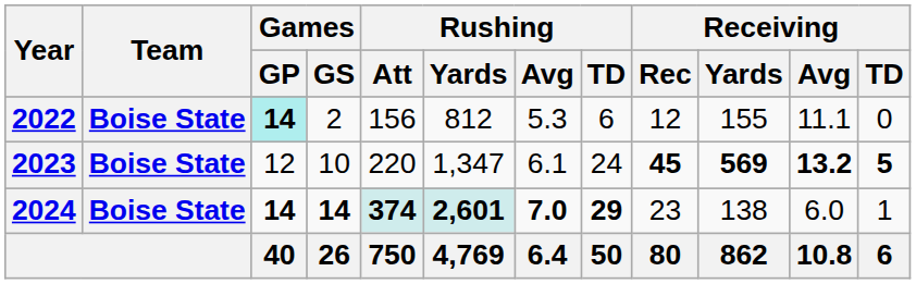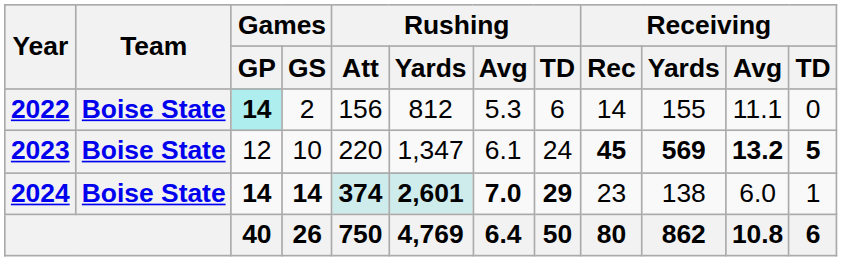 <table class="wikitable" style="text-align:center;">
 <tr>
 <th rowspan="2">Year</th>
 <th rowspan="2">Team</th>
 <th colspan="2">Games</th>
 <th colspan="4">Rushing</th>
 <th colspan="4">Receiving</th>
 </tr>
 <tr>
 <th>GP</th>
 <th>GS</th>
 <th>Att</th>
 <th>Yards</th>
 <th>Avg</th>
 <th>TD</th>
 <th>Rec</th>
 <th>Yards</th>
 <th>Avg</th>
 <th>TD</th>
 </tr>
 <tr>
 <th><a href='#'>2022</a></th>
 <th><a href='#'>Boise State</a></th>
 <td style="background: paleturquoise;"><strong>14</strong></td>
 <td>2</td>
 <td>156</td>
 <td>812</td>
 <td>5.3</td>
 <td>6</td>
-<td>12</td>
+<td>14</td>
 <td>155</td>
 <td>11.1</td>
 <td>0</td>
 </tr>
 <tr>
 <th><a href='#'>2023</a></th>
 <th><a href='#'>Boise State</a></th>
 <td>12</td>
 <td>10</td>
 <td>220</td>
 <td>1,347</td>
 <td>6.1</td>
 <td>24</td>
 <td><strong>45</strong></td>
 <td><strong>569</strong></td>
 <td><strong>13.2</strong></td>
 <td><strong>5</strong></td>
 </tr>
 <tr>
 <th><a href='#'>2024</a></th>
 <th><a href='#'>Boise State</a></th>
 <td><strong>14</strong></td>
 <td><strong>14</strong></td>
 <td style="background:#cfecec;"><strong>374</strong></td>
 <td style="background:#cfecec;"><strong>2,601</strong></td>
 <td><strong>7.0</strong></td>
 <td><strong>29</strong></td>
 <td>23</td>
 <td>138</td>
 <td>6.0</td>
 <td>1</td>
 </tr>
 <tr>
 <th colspan="2"></th>
 <th>40</th>
 <th>26</th>
 <th>750</th>
 <th>4,769</th>
 <th>6.4</th>
 <th>50</th>
 <th>80</th>
 <th>862</th>
 <th>10.8</th>
 <th>6</th>
 </tr>
 </table>
